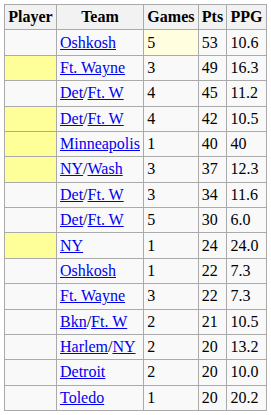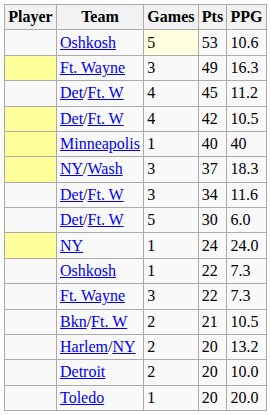 <table class="wikitable sortable">
 <tr>
 <th scope="col">Player</th>
 <th scope="col">Team</th>
 <th scope="col">Games</th>
 <th scope="col">Pts</th>
 <th scope="col">PPG</th>
 </tr>
 <tr>
 <td></td>
 <td><a href='#'>Oshkosh</a></td>
 <td style="background: lightyellow;">5</td>
 <td>53</td>
 <td>10.6</td>
 </tr>
 <tr>
 <td !scope="row" style="background-color:#FFFF99"></td>
 <td><a href='#'>Ft. Wayne</a></td>
 <td>3</td>
 <td>49</td>
 <td>16.3</td>
 </tr>
 <tr>
 <td></td>
 <td><a href='#'>Det</a>/<a href='#'>Ft. W</a></td>
 <td>4</td>
 <td>45</td>
 <td>11.2</td>
 </tr>
 <tr>
 <td !scope="row" style="background-color:#FFFF99"></td>
 <td><a href='#'>Det</a>/<a href='#'>Ft. W</a></td>
 <td>4</td>
 <td>42</td>
 <td>10.5</td>
 </tr>
 <tr>
 <td !scope="row" style="background-color:#FFFF99"></td>
 <td><a href='#'>Minneapolis</a></td>
 <td>1</td>
 <td>40</td>
 <td>40</td>
 </tr>
 <tr>
 <td !scope="row" style="background-color:#FFFF99"></td>
 <td><a href='#'>NY</a>/<a href='#'>Wash</a></td>
 <td>3</td>
 <td>37</td>
-<td>12.3</td>
+<td>18.3</td>
 </tr>
 <tr>
 <td></td>
 <td><a href='#'>Det</a>/<a href='#'>Ft. W</a></td>
 <td>3</td>
 <td>34</td>
 <td>11.6</td>
 </tr>
 <tr>
 <td></td>
 <td><a href='#'>Det</a>/<a href='#'>Ft. W</a></td>
 <td>5</td>
 <td>30</td>
 <td>6.0</td>
 </tr>
 <tr>
 <td !scope="row" style="background-color:#FFFF99"></td>
 <td><a href='#'>NY</a></td>
 <td>1</td>
 <td>24</td>
 <td>24.0</td>
 </tr>
 <tr>
 <td></td>
 <td><a href='#'>Oshkosh</a></td>
 <td>1</td>
 <td>22</td>
 <td>7.3</td>
 </tr>
 <tr>
 <td></td>
 <td><a href='#'>Ft. Wayne</a></td>
 <td>3</td>
 <td>22</td>
 <td>7.3</td>
 </tr>
 <tr>
 <td></td>
 <td><a href='#'>Bkn</a>/<a href='#'>Ft. W</a></td>
 <td>2</td>
 <td>21</td>
 <td>10.5</td>
 </tr>
 <tr>
 <td></td>
 <td><a href='#'>Harlem</a>/<a href='#'>NY</a></td>
 <td>2</td>
 <td>20</td>
 <td>13.2</td>
 </tr>
 <tr>
 <td></td>
 <td><a href='#'>Detroit</a></td>
 <td>2</td>
 <td>20</td>
 <td>10.0</td>
 </tr>
 <tr>
 <td></td>
 <td><a href='#'>Toledo</a></td>
 <td>1</td>
 <td>20</td>
-<td>20.2</td>
+<td>20.0</td>
 </tr>
 </table>
